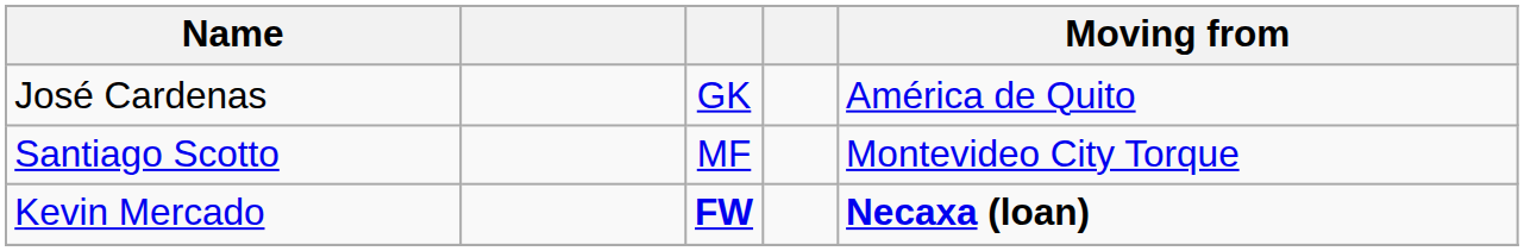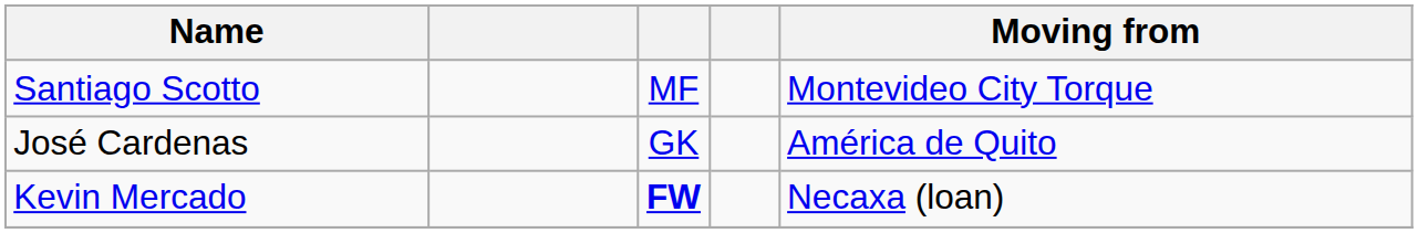 <table class="wikitable" style="text-align: center;">
 <tr>
 </tr>
 <tr>
 <th width=30% align="center">Name</th>
 <th width=15% align="center"></th>
 <th width=5% align="center"></th>
 <th width=5% align="center"></th>
 <th width=45% align="center">Moving from</th>
 </tr>
 <tr>
+<td align=left><a href='#'>Santiago Scotto</a></td>
+<td></td>
+<td><a href='#'>MF</a></td>
+<td></td>
+<td align=left><a href='#'>Montevideo City Torque</a> </td>
+</tr>
+<tr>
 <td align=left>José Cardenas</td>
 <td></td>
 <td><a href='#'>GK</a></td>
 <td></td>
 <td align=left><a href='#'>América de Quito</a> </td>
 </tr>
 <tr>
-<td align=left><a href='#'>Santiago Scotto</a></td>
-<td></td>
-<td><a href='#'>MF</a></td>
-<td></td>
-<td align=left><a href='#'>Montevideo City Torque</a> </td>
-</tr>
-<tr>
 <td align=left><a href='#'>Kevin Mercado</a></td>
 <td></td>
 <td><strong><a href='#'>FW</a></strong></td>
 <td></td>
-<td align=left><strong><a href='#'>Necaxa</a>  (loan)</strong></td>
+<td align=left><a href='#'>Necaxa</a>  (loan)</td>
 </tr>
 <tr>
 </tr>
 </table>
